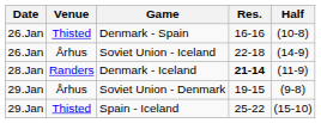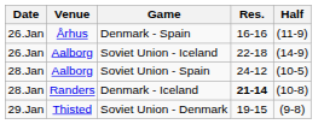 <table class="wikitable" style="text-align:center;">
 <tr>
 <th width="45px">Date</th>
 <th>Venue</th>
 <th>Game</th>
 <th width="50px">Res.</th>
 <th>Half</th>
 </tr>
 <tr>
 <td>26.Jan</td>
-<td><a href='#'>Thisted</a></td>
+<td><a href='#'>Århus</a></td>
 <td align="left">Denmark - Spain</td>
 <td>16-16</td>
-<td>(10-8)</td>
+<td>(11-9)</td>
 </tr>
 <tr>
 <td>26.Jan</td>
-<td>Århus</td>
+<td><a href='#'>Aalborg</a></td>
 <td align="left">Soviet  Union - Iceland</td>
 <td>22-18</td>
 <td>(14-9)</td>
 </tr>
 <tr>
 <td>28.Jan</td>
+<td><a href='#'>Aalborg</a></td>
+<td align="left">Soviet  Union - Spain</td>
+<td>24-12</td>
+<td>(10-5)</td>
+</tr>
+<tr>
+<td>28.Jan</td>
 <td><a href='#'>Randers</a></td>
 <td align="left">Denmark - Iceland</td>
 <td><strong>21-14</strong></td>
-<td>(11-9)</td>
+<td>(10-8)</td>
 </tr>
 <tr>
 <td>29.Jan</td>
-<td>Århus</td>
+<td><a href='#'>Thisted</a></td>
 <td align="left">Soviet  Union - Denmark</td>
 <td>19-15</td>
 <td>(9-8)</td>
 </tr>
-<tr>
-<td>29.Jan</td>
-<td><a href='#'>Thisted</a></td>
-<td align="left">Spain - Iceland</td>
-<td>25-22</td>
-<td>(15-10)</td>
-</tr>
 </table>
